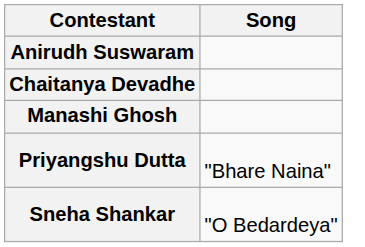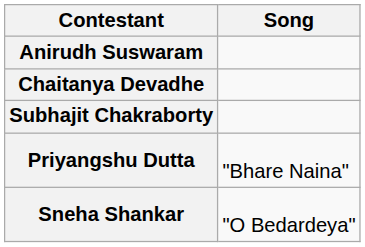 <table class="wikitable">
 <tr>
 <th>Contestant</th>
 <th>Song</th>
 </tr>
 <tr>
 <th>Anirudh Suswaram</th>
 <td></td>
 </tr>
 <tr>
 <th>Chaitanya Devadhe</th>
 <td></td>
 </tr>
 <tr>
-<th>Manashi Ghosh</th>
+<th>Subhajit Chakraborty</th>
 <td></td>
 </tr>
 <tr>
 <th>Priyangshu Dutta</th>
 <td><br>"Bhare Naina"</td>
 </tr>
 <tr>
 <th>Sneha Shankar</th>
 <td><br>"O Bedardeya"</td>
 </tr>
 </table>
